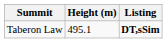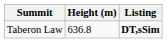 <table class="wikitable sortable">
 <tr>
 <th>Summit</th>
 <th>Height (m)</th>
 <th>Listing</th>
 </tr>
 <tr>
 <td>Taberon Law</td>
-<td>495.1</td>
+<td>636.8</td>
 <td><strong>DT,sSim</strong></td>
 </tr>
 </table>
